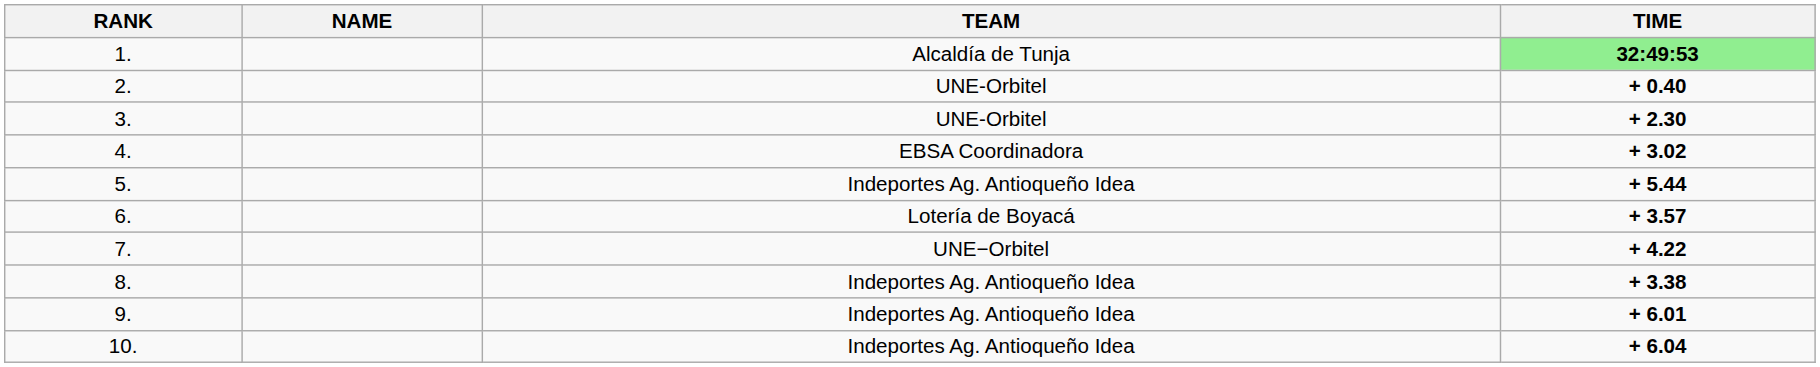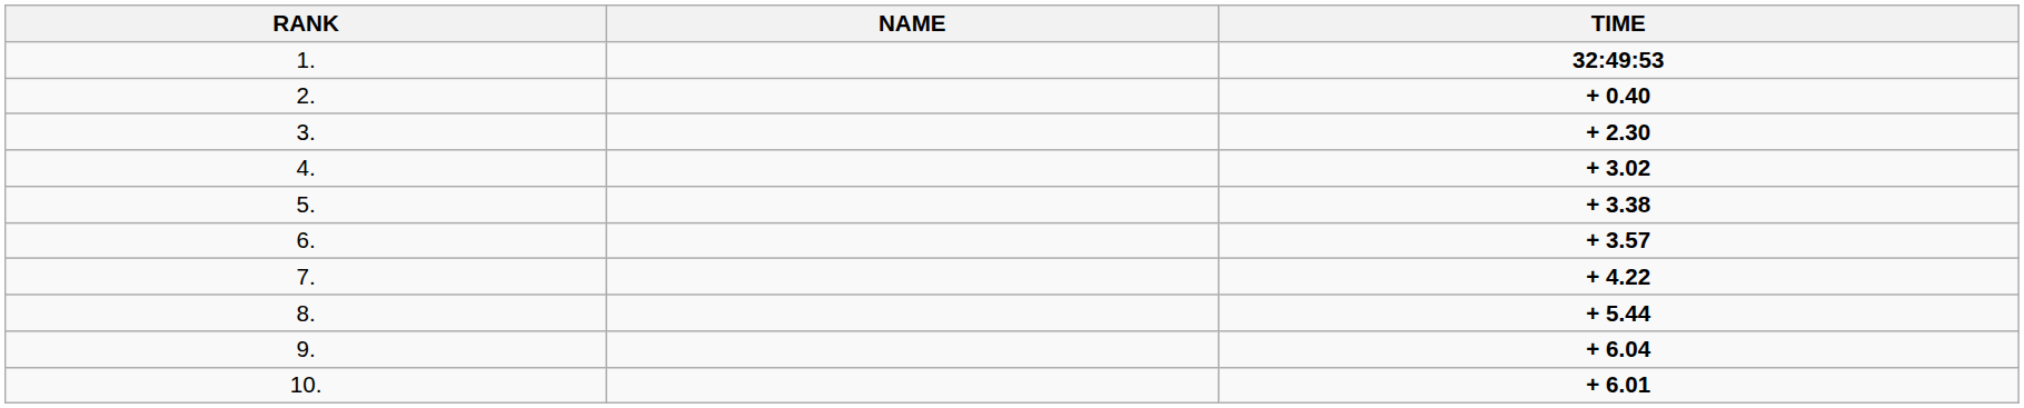 <table class=wikitable style="font-size:90%" width="80%">
 <tr>
 <th>RANK</th>
 <th>NAME</th>
-<th>TEAM</th>
 <th>TIME</th>
 </tr>
 <tr>
 <td align="center">1.</td>
 <td></td>
-<td align="center">Alcaldía de Tunja</td>
-<td align="center" style="background: lightgreen;"><strong>32:49:53</strong></td>
+<td align="center"><strong>32:49:53</strong></td>
 </tr>
 <tr>
 <td align="center">2.</td>
 <td></td>
-<td align="center">UNE-Orbitel</td>
 <td align="center"><strong>+ 0.40</strong></td>
 </tr>
 <tr>
 <td align="center">3.</td>
 <td></td>
-<td align="center">UNE-Orbitel</td>
 <td align="center"><strong>+ 2.30</strong></td>
 </tr>
 <tr>
 <td align="center">4.</td>
 <td></td>
-<td align="center">EBSA Coordinadora</td>
 <td align="center"><strong>+ 3.02</strong></td>
 </tr>
 <tr>
 <td align="center">5.</td>
 <td></td>
-<td align="center">Indeportes Ag. Antioqueño Idea</td>
-<td align="center"><strong>+ 5.44</strong></td>
+<td align="center"><strong>+ 3.38</strong></td>
 </tr>
 <tr>
 <td align="center">6.</td>
 <td></td>
-<td align="center">Lotería de Boyacá</td>
 <td align="center"><strong>+ 3.57</strong></td>
 </tr>
 <tr>
 <td align="center">7.</td>
 <td></td>
-<td align="center">UNE−Orbitel</td>
 <td align="center"><strong>+ 4.22</strong></td>
 </tr>
 <tr>
 <td align="center">8.</td>
 <td></td>
-<td align="center">Indeportes Ag. Antioqueño Idea</td>
-<td align="center"><strong>+ 3.38</strong></td>
+<td align="center"><strong>+ 5.44</strong></td>
 </tr>
 <tr>
 <td align="center">9.</td>
 <td></td>
-<td align="center">Indeportes Ag. Antioqueño Idea</td>
-<td align="center"><strong>+ 6.01</strong></td>
+<td align="center"><strong>+ 6.04</strong></td>
 </tr>
 <tr>
 <td align="center">10.</td>
 <td></td>
-<td align="center">Indeportes Ag. Antioqueño Idea</td>
-<td align="center"><strong>+ 6.04</strong></td>
+<td align="center"><strong>+ 6.01</strong></td>
 </tr>
 </table>
